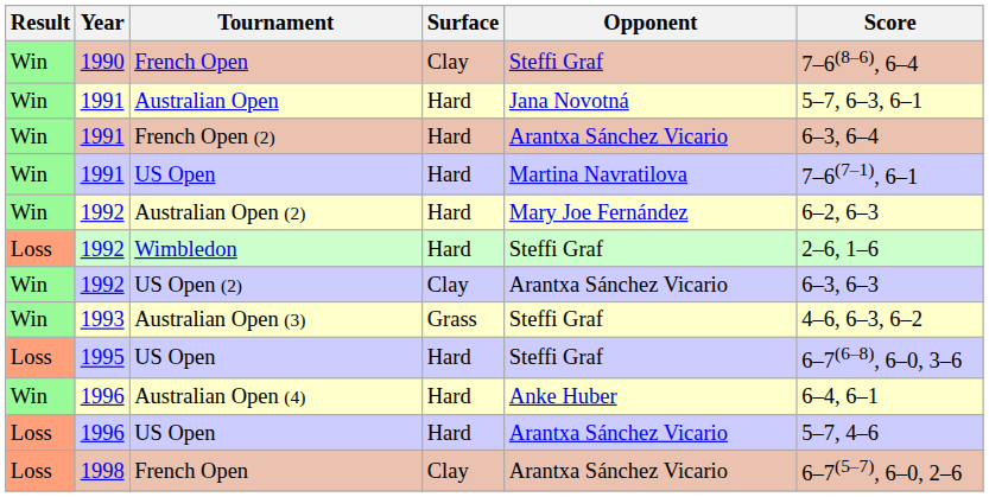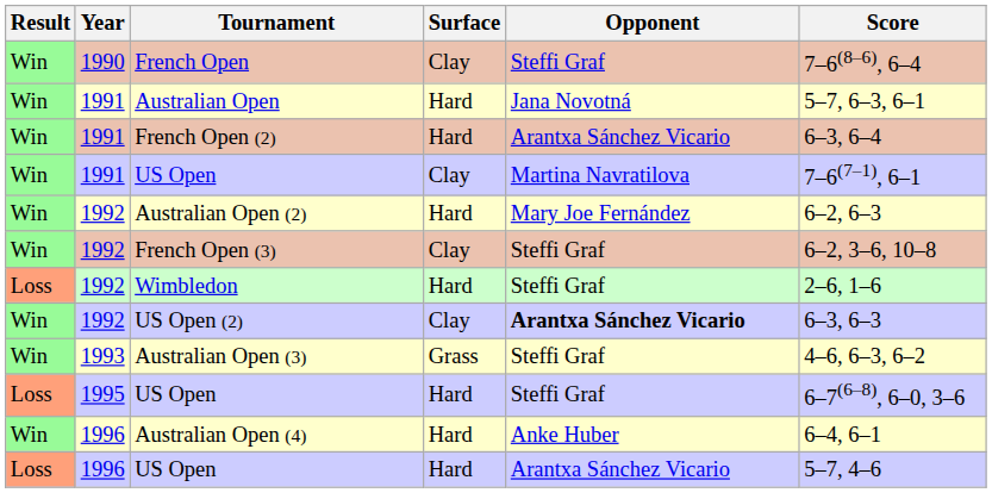 <table class="sortable wikitable" style=font-size:97%>
 <tr>
 <th>Result</th>
 <th>Year</th>
 <th width=200>Tournament</th>
 <th>Surface</th>
 <th width=200>Opponent</th>
 <th style="width:125px;" class="unsortable">Score</th>
 </tr>
 <tr style="background:#ebc2af;">
 <td bgcolor=98FB98>Win</td>
 <td><a href='#'>1990</a></td>
 <td><a href='#'>French Open</a></td>
 <td>Clay</td>
 <td> <a href='#'>Steffi Graf</a></td>
 <td>7–6<sup>(8–6)</sup>, 6–4</td>
 </tr>
 <tr style="background:#ffc;">
 <td bgcolor=98FB98>Win</td>
 <td><a href='#'>1991</a></td>
 <td><a href='#'>Australian Open</a></td>
 <td>Hard</td>
 <td> <a href='#'>Jana Novotná</a></td>
 <td>5–7, 6–3, 6–1</td>
 </tr>
 <tr style="background:#ebc2af;">
 <td bgcolor=98FB98>Win</td>
 <td><a href='#'>1991</a></td>
 <td>French Open <small>(2)</small></td>
 <td>Hard</td>
 <td> <a href='#'>Arantxa Sánchez Vicario</a></td>
 <td>6–3, 6–4</td>
 </tr>
 <tr style="background:#ccf;">
 <td bgcolor=98FB98>Win</td>
 <td><a href='#'>1991</a></td>
 <td><a href='#'>US Open</a></td>
-<td>Hard</td>
+<td>Clay</td>
 <td> <a href='#'>Martina Navratilova</a></td>
 <td>7–6<sup>(7–1)</sup>, 6–1</td>
 </tr>
 <tr style="background:#ffc;">
 <td bgcolor=98FB98>Win</td>
 <td><a href='#'>1992</a></td>
 <td>Australian Open <small>(2)</small></td>
 <td>Hard</td>
 <td> <a href='#'>Mary Joe Fernández</a></td>
 <td>6–2, 6–3</td>
+</tr>
+<tr style="background:#ebc2af;">
+<td bgcolor=98FB98>Win</td>
+<td><a href='#'>1992</a></td>
+<td>French Open <small>(3)</small></td>
+<td>Clay</td>
+<td> Steffi Graf</td>
+<td>6–2, 3–6, 10–8</td>
 </tr>
 <tr style="background:#cfc;">
 <td bgcolor=FFA07A>Loss</td>
 <td><a href='#'>1992</a></td>
 <td><a href='#'>Wimbledon</a></td>
 <td>Hard</td>
 <td> Steffi Graf</td>
 <td>2–6, 1–6</td>
 </tr>
 <tr style="background:#ccf;">
 <td bgcolor=98FB98>Win</td>
 <td><a href='#'>1992</a></td>
 <td>US Open <small>(2)</small></td>
 <td>Clay</td>
-<td> Arantxa Sánchez Vicario</td>
+<td><strong> Arantxa Sánchez Vicario</strong></td>
 <td>6–3, 6–3</td>
 </tr>
 <tr style="background:#ffc;">
 <td bgcolor=98FB98>Win</td>
 <td><a href='#'>1993</a></td>
 <td>Australian Open <small>(3)</small></td>
 <td>Grass</td>
 <td> Steffi Graf</td>
 <td>4–6, 6–3, 6–2</td>
 </tr>
 <tr style="background:#ccf;">
 <td bgcolor=FFA07A>Loss</td>
 <td><a href='#'>1995</a></td>
 <td>US Open</td>
 <td>Hard</td>
 <td> Steffi Graf</td>
 <td>6–7<sup>(6–8)</sup>, 6–0, 3–6</td>
 </tr>
 <tr style="background:#ffc;">
 <td bgcolor=98FB98>Win</td>
 <td><a href='#'>1996</a></td>
 <td>Australian Open <small>(4)</small></td>
 <td>Hard</td>
 <td> <a href='#'>Anke Huber</a></td>
 <td>6–4, 6–1</td>
 </tr>
 <tr style="background:#ccf;">
 <td bgcolor=FFA07A>Loss</td>
 <td><a href='#'>1996</a></td>
 <td>US Open</td>
 <td>Hard</td>
 <td> <a href='#'>Arantxa Sánchez Vicario</a></td>
 <td>5–7, 4–6</td>
 </tr>
-<tr style="background:#ebc2af;">
-<td bgcolor=FFA07A>Loss</td>
-<td><a href='#'>1998</a></td>
-<td>French Open</td>
-<td>Clay</td>
-<td> Arantxa Sánchez Vicario</td>
-<td>6–7<sup>(5–7)</sup>, 6–0, 2–6</td>
-</tr>
 </table>
